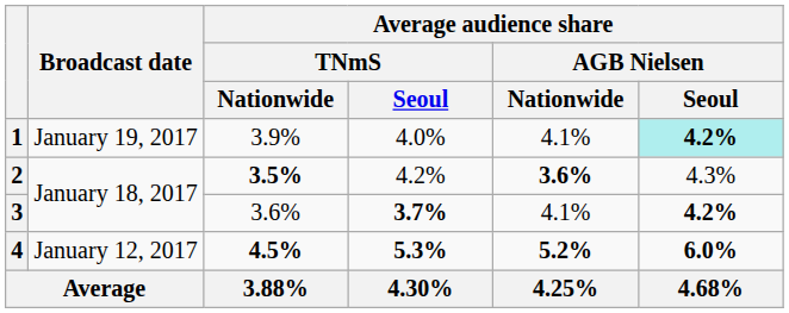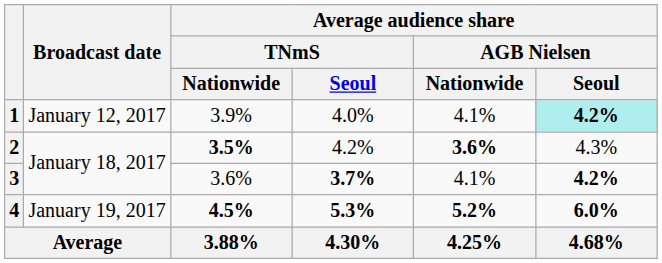 <table class=wikitable style="text-align:center;">
 <tr>
 <th rowspan="3"></th>
 <th rowspan="3">Broadcast date</th>
 <th colspan="4">Average audience share</th>
 </tr>
 <tr>
 <th colspan="2">TNmS</th>
 <th colspan="2">AGB Nielsen</th>
 </tr>
 <tr>
 <th width=90>Nationwide</th>
 <th width=90><a href='#'>Seoul</a></th>
 <th width=90>Nationwide</th>
 <th width=90>Seoul</th>
 </tr>
 <tr>
 <th>1</th>
-<td>January 19, 2017</td>
+<td>January 12, 2017</td>
 <td>3.9%</td>
 <td>4.0%</td>
 <td>4.1%</td>
 <td style="background: paleturquoise;"><span><strong>4.2%</strong></span></td>
 </tr>
 <tr>
 <th>2</th>
 <td rowspan=2>January 18, 2017</td>
 <td><span><strong>3.5%</strong></span></td>
 <td>4.2%</td>
 <td><span><strong>3.6%</strong></span></td>
 <td>4.3%</td>
 </tr>
 <tr>
 <th>3</th>
 <td>3.6%</td>
 <td><span><strong>3.7%</strong></span></td>
 <td>4.1%</td>
 <td><span><strong>4.2%</strong></span></td>
 </tr>
 <tr>
 <th>4</th>
-<td>January 12, 2017</td>
+<td>January 19, 2017</td>
 <td><span><strong>4.5%</strong></span></td>
 <td><span><strong>5.3%</strong></span></td>
 <td><span><strong>5.2%</strong></span></td>
 <td><span><strong>6.0%</strong></span></td>
 </tr>
 <tr>
 <th colspan=2>Average</th>
 <th>3.88%</th>
 <th>4.30%</th>
 <th>4.25%</th>
 <th>4.68%</th>
 </tr>
 </table>
